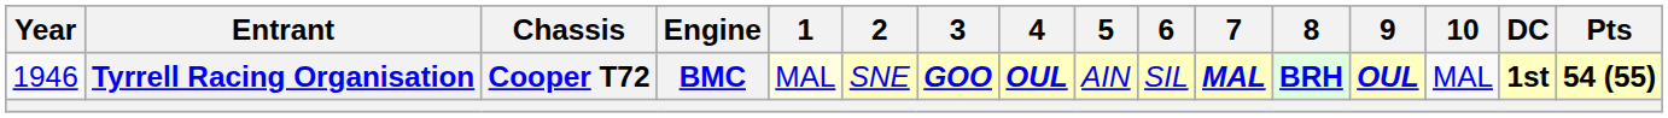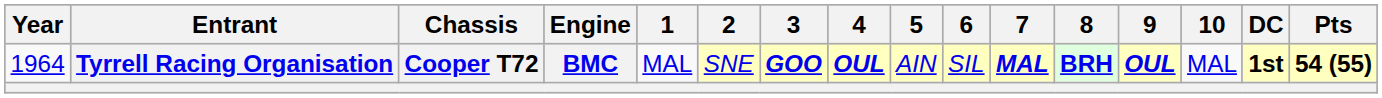 <table class="wikitable" style="text-align:center; font-size:90%">
 <tr>
 <th>Year</th>
 <th>Entrant</th>
 <th>Chassis</th>
 <th>Engine</th>
 <th>1</th>
 <th>2</th>
 <th>3</th>
 <th>4</th>
 <th>5</th>
 <th>6</th>
 <th>7</th>
 <th>8</th>
 <th>9</th>
 <th>10</th>
 <th>DC</th>
 <th>Pts</th>
 </tr>
 <tr>
-<td><a href='#'>1946</a></td>
+<td><a href='#'>1964</a></td>
 <th><a href='#'>Tyrrell Racing Organisation</a></th>
 <th><a href='#'>Cooper</a> T72</th>
 <th><a href='#'>BMC</a></th>
-<td style="background: lightyellow;"><a href='#'>MAL</a><br></td>
+<td><a href='#'>MAL</a><br></td>
 <td style="background:#FFFFBF;"><em><a href='#'>SNE</a></em><br></td>
 <td style="background:#FFFFBF;"><strong><em><a href='#'>GOO</a></em></strong><br></td>
 <td style="background:#FFFFBF;"><strong><em><a href='#'>OUL</a></em></strong><br></td>
 <td style="background:#FFFFBF;"><em><a href='#'>AIN</a></em><br></td>
 <td style="background:#FFFFBF;"><em><a href='#'>SIL</a></em><br></td>
 <td style="background:#FFFFBF;"><strong><em><a href='#'>MAL</a></em><br></strong></td>
 <td style="background:#DFFFDF;"><strong><a href='#'>BRH</a></strong><br></td>
 <td style="background:#FFFFBF;"><strong><em><a href='#'>OUL</a></em></strong><br></td>
 <td><a href='#'>MAL</a><br></td>
 <td style="background:#FFFFBF;"><strong>1st</strong></td>
 <td style="background:#FFFFBF;"><strong>54 (55)</strong></td>
 </tr>
 <tr>
 <th colspan=16></th>
 </tr>
 </table>
